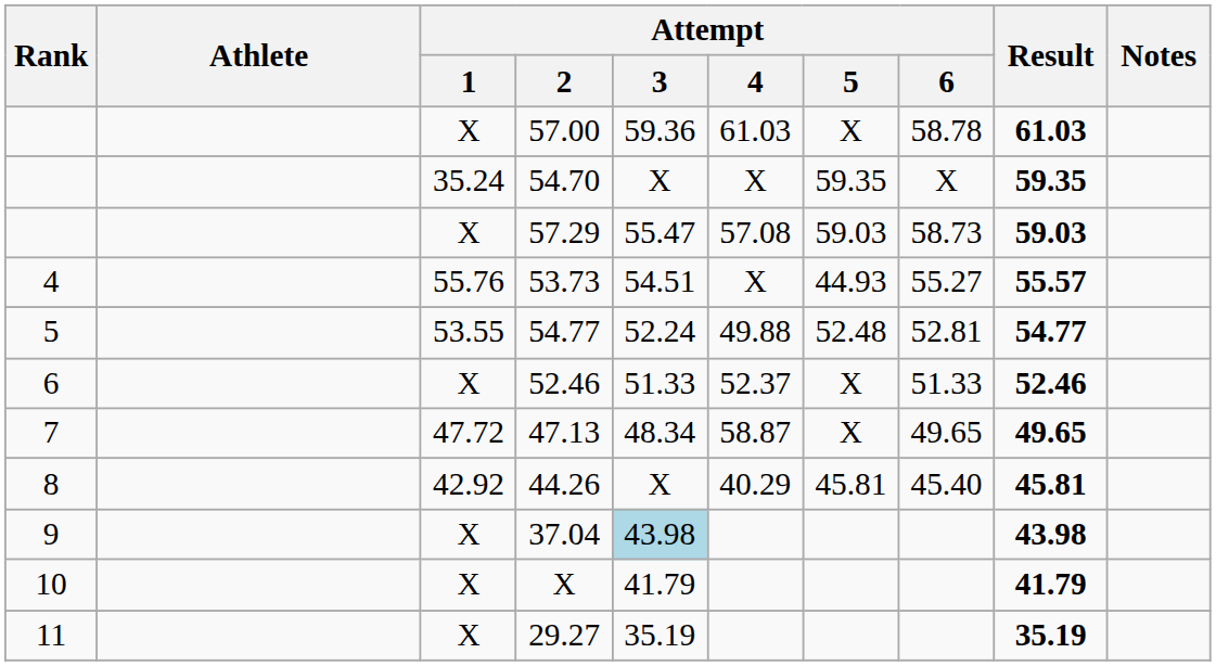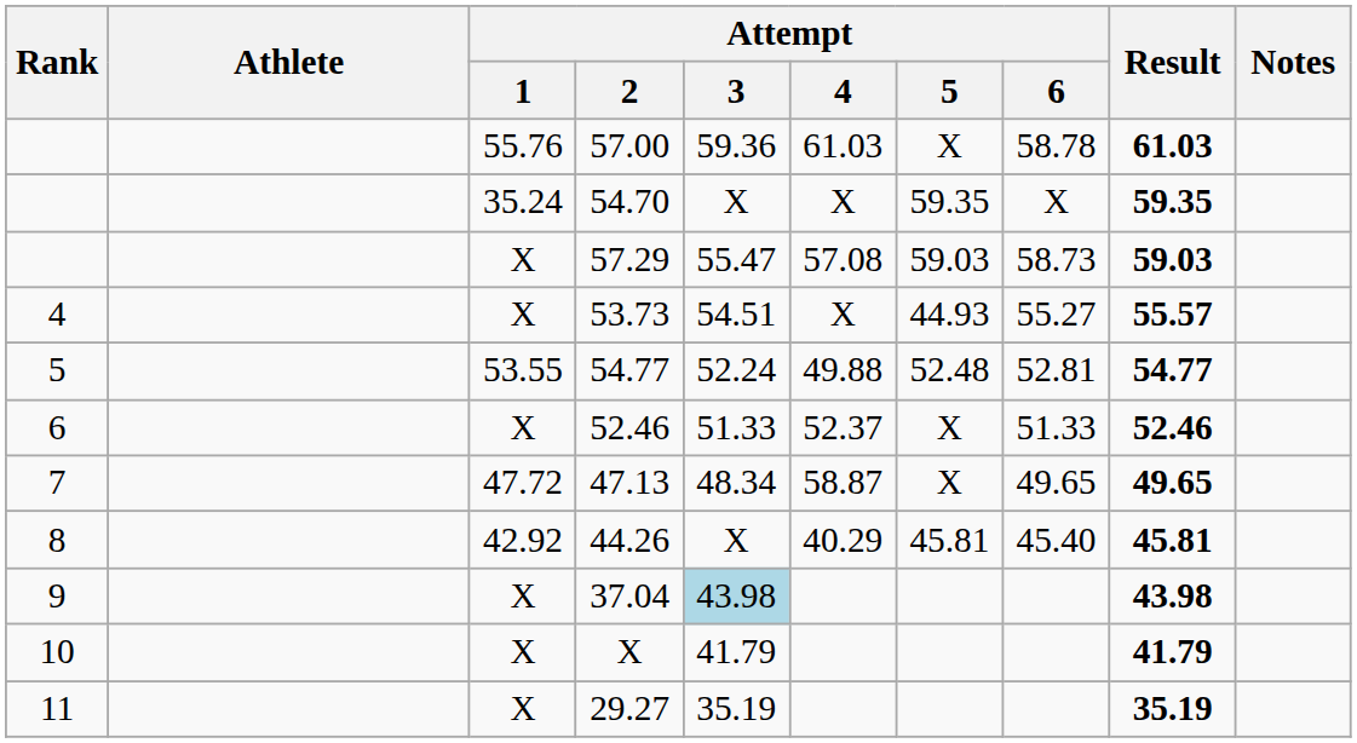 <table class="wikitable" style="text-align:center">
 <tr>
 <th rowspan=2 width=40>Rank</th>
 <th rowspan=2 width=250>Athlete</th>
 <th colspan=6>Attempt</th>
 <th rowspan=2 width=55>Result</th>
 <th rowspan=2 width=50>Notes</th>
 </tr>
 <tr>
 <th width=45>1</th>
 <th width=45>2</th>
 <th width=45>3</th>
 <th width=45>4</th>
 <th width=45>5</th>
 <th width=45>6</th>
 </tr>
 <tr>
 <td></td>
 <td align=left></td>
-<td>X</td>
+<td>55.76</td>
 <td>57.00</td>
 <td>59.36</td>
 <td>61.03</td>
 <td>X</td>
 <td>58.78</td>
 <td><strong>61.03</strong></td>
 <td></td>
 </tr>
 <tr>
 <td></td>
 <td align=left></td>
 <td>35.24</td>
 <td>54.70</td>
 <td>X</td>
 <td>X</td>
 <td>59.35</td>
 <td>X</td>
 <td><strong>59.35</strong></td>
 <td></td>
 </tr>
 <tr>
 <td></td>
 <td align=left></td>
 <td>X</td>
 <td>57.29</td>
 <td>55.47</td>
 <td>57.08</td>
 <td>59.03</td>
 <td>58.73</td>
 <td><strong>59.03</strong></td>
 <td></td>
 </tr>
 <tr>
 <td>4</td>
 <td align=left></td>
-<td>55.76</td>
+<td>X</td>
 <td>53.73</td>
 <td>54.51</td>
 <td>X</td>
 <td>44.93</td>
 <td>55.27</td>
 <td><strong>55.57</strong></td>
 <td></td>
 </tr>
 <tr>
 <td>5</td>
 <td align=left></td>
 <td>53.55</td>
 <td>54.77</td>
 <td>52.24</td>
 <td>49.88</td>
 <td>52.48</td>
 <td>52.81</td>
 <td><strong>54.77</strong></td>
 <td></td>
 </tr>
 <tr>
 <td>6</td>
 <td align=left></td>
 <td>X</td>
 <td>52.46</td>
 <td>51.33</td>
 <td>52.37</td>
 <td>X</td>
 <td>51.33</td>
 <td><strong>52.46</strong></td>
 <td></td>
 </tr>
 <tr>
 <td>7</td>
 <td align=left></td>
 <td>47.72</td>
 <td>47.13</td>
 <td>48.34</td>
 <td>58.87</td>
 <td>X</td>
 <td>49.65</td>
 <td><strong>49.65</strong></td>
 <td></td>
 </tr>
 <tr>
 <td>8</td>
 <td align=left></td>
 <td>42.92</td>
 <td>44.26</td>
 <td>X</td>
 <td>40.29</td>
 <td>45.81</td>
 <td>45.40</td>
 <td><strong>45.81</strong></td>
 <td></td>
 </tr>
 <tr>
 <td>9</td>
 <td align=left></td>
 <td>X</td>
 <td>37.04</td>
 <td style="background: lightblue;">43.98</td>
 <td></td>
 <td></td>
 <td></td>
 <td><strong>43.98</strong></td>
 <td></td>
 </tr>
 <tr>
 <td>10</td>
 <td align=left></td>
 <td>X</td>
 <td>X</td>
 <td>41.79</td>
 <td></td>
 <td></td>
 <td></td>
 <td><strong>41.79</strong></td>
 <td></td>
 </tr>
 <tr>
 <td>11</td>
 <td align=left></td>
 <td>X</td>
 <td>29.27</td>
 <td>35.19</td>
 <td></td>
 <td></td>
 <td></td>
 <td><strong>35.19</strong></td>
 <td></td>
 </tr>
 </table>
